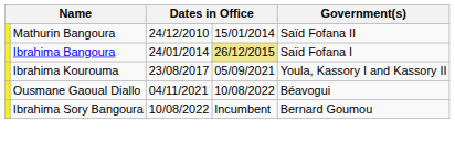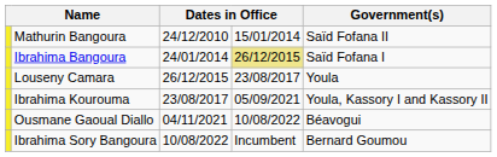 <table class="wikitable alternance">
 <tr>
 <th colspan="2" scope="col">Name</th>
 <th colspan="2" scope="col">Dates in Office</th>
 <th scope="col">Government(s)</th>
 </tr>
 <tr>
 <td bgcolor="#F7EF28"></td>
 <td>Mathurin Bangoura</td>
 <td>24/12/2010</td>
 <td>15/01/2014</td>
 <td>Saïd Fofana II</td>
 </tr>
 <tr>
 <td bgcolor="#F7EF28"></td>
 <td><a href='#'>Ibrahima Bangoura</a></td>
 <td>24/01/2014</td>
 <td style="background: khaki;">26/12/2015</td>
 <td>Saïd Fofana I</td>
+</tr>
+<tr>
+<td bgcolor="#F7EF28"></td>
+<td>Louseny Camara</td>
+<td>26/12/2015</td>
+<td>23/08/2017</td>
+<td>Youla</td>
 </tr>
 <tr>
 <td bgcolor="#F7EF28"></td>
 <td>Ibrahima Kourouma</td>
 <td>23/08/2017</td>
 <td>05/09/2021</td>
 <td>Youla, Kassory I and Kassory II</td>
 </tr>
 <tr>
 <td bgcolor="#F7EF28"></td>
 <td>Ousmane Gaoual Diallo</td>
 <td>04/11/2021</td>
 <td>10/08/2022</td>
 <td>Béavogui</td>
 </tr>
 <tr>
 <td bgcolor="#F7EF28"></td>
 <td>Ibrahima Sory Bangoura</td>
 <td>10/08/2022</td>
 <td>Incumbent</td>
 <td>Bernard Goumou</td>
 </tr>
 </table>
